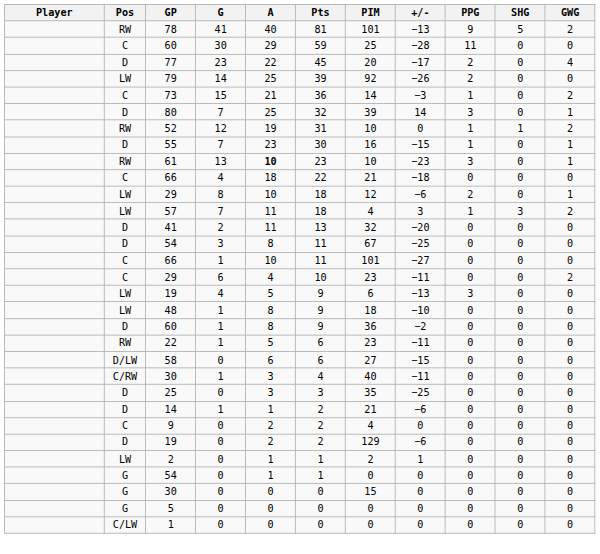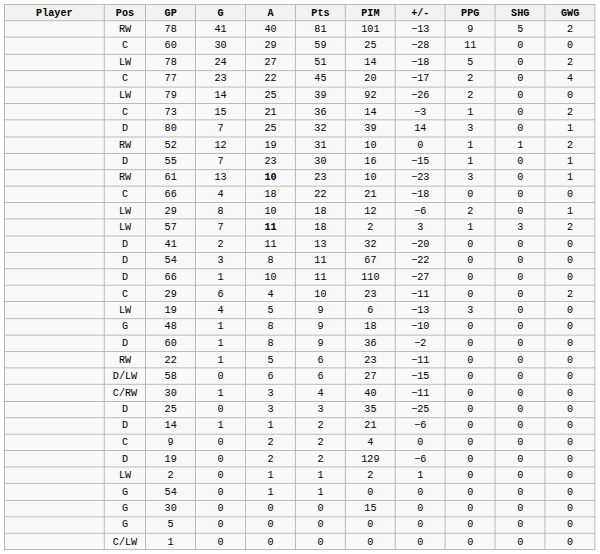 <table class="wikitable sortable" width="60%">
 <tr ALIGN="center">
 <th bgcolor="#DDDDFF" width="10%">Player</th>
 <th bgcolor="#DDDDFF" width="3%" title="Position">Pos</th>
 <th bgcolor="#DDDDFF" width="5%" title="Games played">GP</th>
 <th bgcolor="#DDDDFF" width="5%" title="Goals">G</th>
 <th bgcolor="#DDDDFF" width="5%" title="Assists">A</th>
 <th bgcolor="#DDDDFF" width="5%" title="Points">Pts</th>
 <th bgcolor="#DDDDFF" width="5%" title="Penalties in Minutes">PIM</th>
 <th bgcolor="#DDDDFF" width="5%" title="Plus/Minus">+/-</th>
 <th bgcolor="#DDDDFF" width="5%" title="Power Play Goals">PPG</th>
 <th bgcolor="#DDDDFF" width="5%" title="Short-handed Goals">SHG</th>
 <th bgcolor="#DDDDFF" width="5%" title="Game-winning Goals">GWG</th>
 </tr>
 <tr align="center">
 <td align="right"></td>
 <td>RW</td>
 <td>78</td>
 <td>41</td>
 <td>40</td>
 <td>81</td>
 <td>101</td>
 <td>−13</td>
 <td>9</td>
 <td>5</td>
 <td>2</td>
 </tr>
 <tr align="center">
 <td align="right"></td>
 <td>C</td>
 <td>60</td>
 <td>30</td>
 <td>29</td>
 <td>59</td>
 <td>25</td>
 <td>−28</td>
 <td>11</td>
 <td>0</td>
 <td>0</td>
 </tr>
 <tr align="center">
 <td align="right"></td>
-<td>D</td>
+<td>LW</td>
+<td>78</td>
+<td>24</td>
+<td>27</td>
+<td>51</td>
+<td>14</td>
+<td>−18</td>
+<td>5</td>
+<td>0</td>
+<td>2</td>
+</tr>
+<tr align="center">
+<td align="right"></td>
+<td>C</td>
 <td>77</td>
 <td>23</td>
 <td>22</td>
 <td>45</td>
 <td>20</td>
 <td>−17</td>
 <td>2</td>
 <td>0</td>
 <td>4</td>
 </tr>
 <tr align="center">
 <td align="right"></td>
 <td>LW</td>
 <td>79</td>
 <td>14</td>
 <td>25</td>
 <td>39</td>
 <td>92</td>
 <td>−26</td>
 <td>2</td>
 <td>0</td>
 <td>0</td>
 </tr>
 <tr align="center">
 <td align="right"></td>
 <td>C</td>
 <td>73</td>
 <td>15</td>
 <td>21</td>
 <td>36</td>
 <td>14</td>
 <td>−3</td>
 <td>1</td>
 <td>0</td>
 <td>2</td>
 </tr>
 <tr align="center">
 <td align="right"></td>
 <td>D</td>
 <td>80</td>
 <td>7</td>
 <td>25</td>
 <td>32</td>
 <td>39</td>
 <td>14</td>
 <td>3</td>
 <td>0</td>
 <td>1</td>
 </tr>
 <tr align="center">
 <td align="right"></td>
 <td>RW</td>
 <td>52</td>
 <td>12</td>
 <td>19</td>
 <td>31</td>
 <td>10</td>
 <td>0</td>
 <td>1</td>
 <td>1</td>
 <td>2</td>
 </tr>
 <tr align="center">
 <td align="right"></td>
 <td>D</td>
 <td>55</td>
 <td>7</td>
 <td>23</td>
 <td>30</td>
 <td>16</td>
 <td>−15</td>
 <td>1</td>
 <td>0</td>
 <td>1</td>
 </tr>
 <tr align="center">
 <td align="right"></td>
 <td>RW</td>
 <td>61</td>
 <td>13</td>
 <td><strong>10</strong></td>
 <td>23</td>
 <td>10</td>
 <td>−23</td>
 <td>3</td>
 <td>0</td>
 <td>1</td>
 </tr>
 <tr align="center">
 <td align="right"></td>
 <td>C</td>
 <td>66</td>
 <td>4</td>
 <td>18</td>
 <td>22</td>
 <td>21</td>
 <td>−18</td>
 <td>0</td>
 <td>0</td>
 <td>0</td>
 </tr>
 <tr align="center">
 <td align="right"></td>
 <td>LW</td>
 <td>29</td>
 <td>8</td>
 <td>10</td>
 <td>18</td>
 <td>12</td>
 <td>−6</td>
 <td>2</td>
 <td>0</td>
 <td>1</td>
 </tr>
 <tr align="center">
 <td align="right"></td>
 <td>LW</td>
 <td>57</td>
 <td>7</td>
-<td>11</td>
+<td><strong>11</strong></td>
 <td>18</td>
-<td>4</td>
+<td>2</td>
 <td>3</td>
 <td>1</td>
 <td>3</td>
 <td>2</td>
 </tr>
 <tr align="center">
 <td align="right"></td>
 <td>D</td>
 <td>41</td>
 <td>2</td>
 <td>11</td>
 <td>13</td>
 <td>32</td>
 <td>−20</td>
 <td>0</td>
 <td>0</td>
 <td>0</td>
 </tr>
 <tr align="center">
 <td align="right"></td>
 <td>D</td>
 <td>54</td>
 <td>3</td>
 <td>8</td>
 <td>11</td>
 <td>67</td>
-<td>−25</td>
+<td>−22</td>
 <td>0</td>
 <td>0</td>
 <td>0</td>
 </tr>
 <tr align="center">
 <td align="right"></td>
-<td>C</td>
+<td>D</td>
 <td>66</td>
 <td>1</td>
 <td>10</td>
 <td>11</td>
-<td>101</td>
+<td>110</td>
 <td>−27</td>
 <td>0</td>
 <td>0</td>
 <td>0</td>
 </tr>
 <tr align="center">
 <td align="right"></td>
 <td>C</td>
 <td>29</td>
 <td>6</td>
 <td>4</td>
 <td>10</td>
 <td>23</td>
 <td>−11</td>
 <td>0</td>
 <td>0</td>
 <td>2</td>
 </tr>
 <tr align="center">
 <td align="right"></td>
 <td>LW</td>
 <td>19</td>
 <td>4</td>
 <td>5</td>
 <td>9</td>
 <td>6</td>
 <td>−13</td>
 <td>3</td>
 <td>0</td>
 <td>0</td>
 </tr>
 <tr align="center">
 <td align="right"></td>
-<td>LW</td>
+<td>G</td>
 <td>48</td>
 <td>1</td>
 <td>8</td>
 <td>9</td>
 <td>18</td>
 <td>−10</td>
 <td>0</td>
 <td>0</td>
 <td>0</td>
 </tr>
 <tr align="center">
 <td align="right"></td>
 <td>D</td>
 <td>60</td>
 <td>1</td>
 <td>8</td>
 <td>9</td>
 <td>36</td>
 <td>−2</td>
 <td>0</td>
 <td>0</td>
 <td>0</td>
 </tr>
 <tr align="center">
 <td align="right"></td>
 <td>RW</td>
 <td>22</td>
 <td>1</td>
 <td>5</td>
 <td>6</td>
 <td>23</td>
 <td>−11</td>
 <td>0</td>
 <td>0</td>
 <td>0</td>
 </tr>
 <tr align="center">
 <td align="right"></td>
 <td>D/LW</td>
 <td>58</td>
 <td>0</td>
 <td>6</td>
 <td>6</td>
 <td>27</td>
 <td>−15</td>
 <td>0</td>
 <td>0</td>
 <td>0</td>
 </tr>
 <tr align="center">
 <td align="right"></td>
 <td>C/RW</td>
 <td>30</td>
 <td>1</td>
 <td>3</td>
 <td>4</td>
 <td>40</td>
 <td>−11</td>
 <td>0</td>
 <td>0</td>
 <td>0</td>
 </tr>
 <tr align="center">
 <td align="right"></td>
 <td>D</td>
 <td>25</td>
 <td>0</td>
 <td>3</td>
 <td>3</td>
 <td>35</td>
 <td>−25</td>
 <td>0</td>
 <td>0</td>
 <td>0</td>
 </tr>
 <tr align="center">
 <td align="right"></td>
 <td>D</td>
 <td>14</td>
 <td>1</td>
 <td>1</td>
 <td>2</td>
 <td>21</td>
 <td>−6</td>
 <td>0</td>
 <td>0</td>
 <td>0</td>
 </tr>
 <tr align="center">
 <td align="right"></td>
 <td>C</td>
 <td>9</td>
 <td>0</td>
 <td>2</td>
 <td>2</td>
 <td>4</td>
 <td>0</td>
 <td>0</td>
 <td>0</td>
 <td>0</td>
 </tr>
 <tr align="center">
 <td align="right"></td>
 <td>D</td>
 <td>19</td>
 <td>0</td>
 <td>2</td>
 <td>2</td>
 <td>129</td>
 <td>−6</td>
 <td>0</td>
 <td>0</td>
 <td>0</td>
 </tr>
 <tr align="center">
 <td align="right"></td>
 <td>LW</td>
 <td>2</td>
 <td>0</td>
 <td>1</td>
 <td>1</td>
 <td>2</td>
 <td>1</td>
 <td>0</td>
 <td>0</td>
 <td>0</td>
 </tr>
 <tr align="center">
 <td align="right"></td>
 <td>G</td>
 <td>54</td>
 <td>0</td>
 <td>1</td>
 <td>1</td>
 <td>0</td>
 <td>0</td>
 <td>0</td>
 <td>0</td>
 <td>0</td>
 </tr>
 <tr align="center">
 <td align="right"></td>
 <td>G</td>
 <td>30</td>
 <td>0</td>
 <td>0</td>
 <td>0</td>
 <td>15</td>
 <td>0</td>
 <td>0</td>
 <td>0</td>
 <td>0</td>
 </tr>
 <tr align="center">
 <td align="right"></td>
 <td>G</td>
 <td>5</td>
 <td>0</td>
 <td>0</td>
 <td>0</td>
 <td>0</td>
 <td>0</td>
 <td>0</td>
 <td>0</td>
 <td>0</td>
 </tr>
 <tr align="center">
 <td align="right"></td>
 <td>C/LW</td>
 <td>1</td>
 <td>0</td>
 <td>0</td>
 <td>0</td>
 <td>0</td>
 <td>0</td>
 <td>0</td>
 <td>0</td>
 <td>0</td>
 </tr>
 </table>
